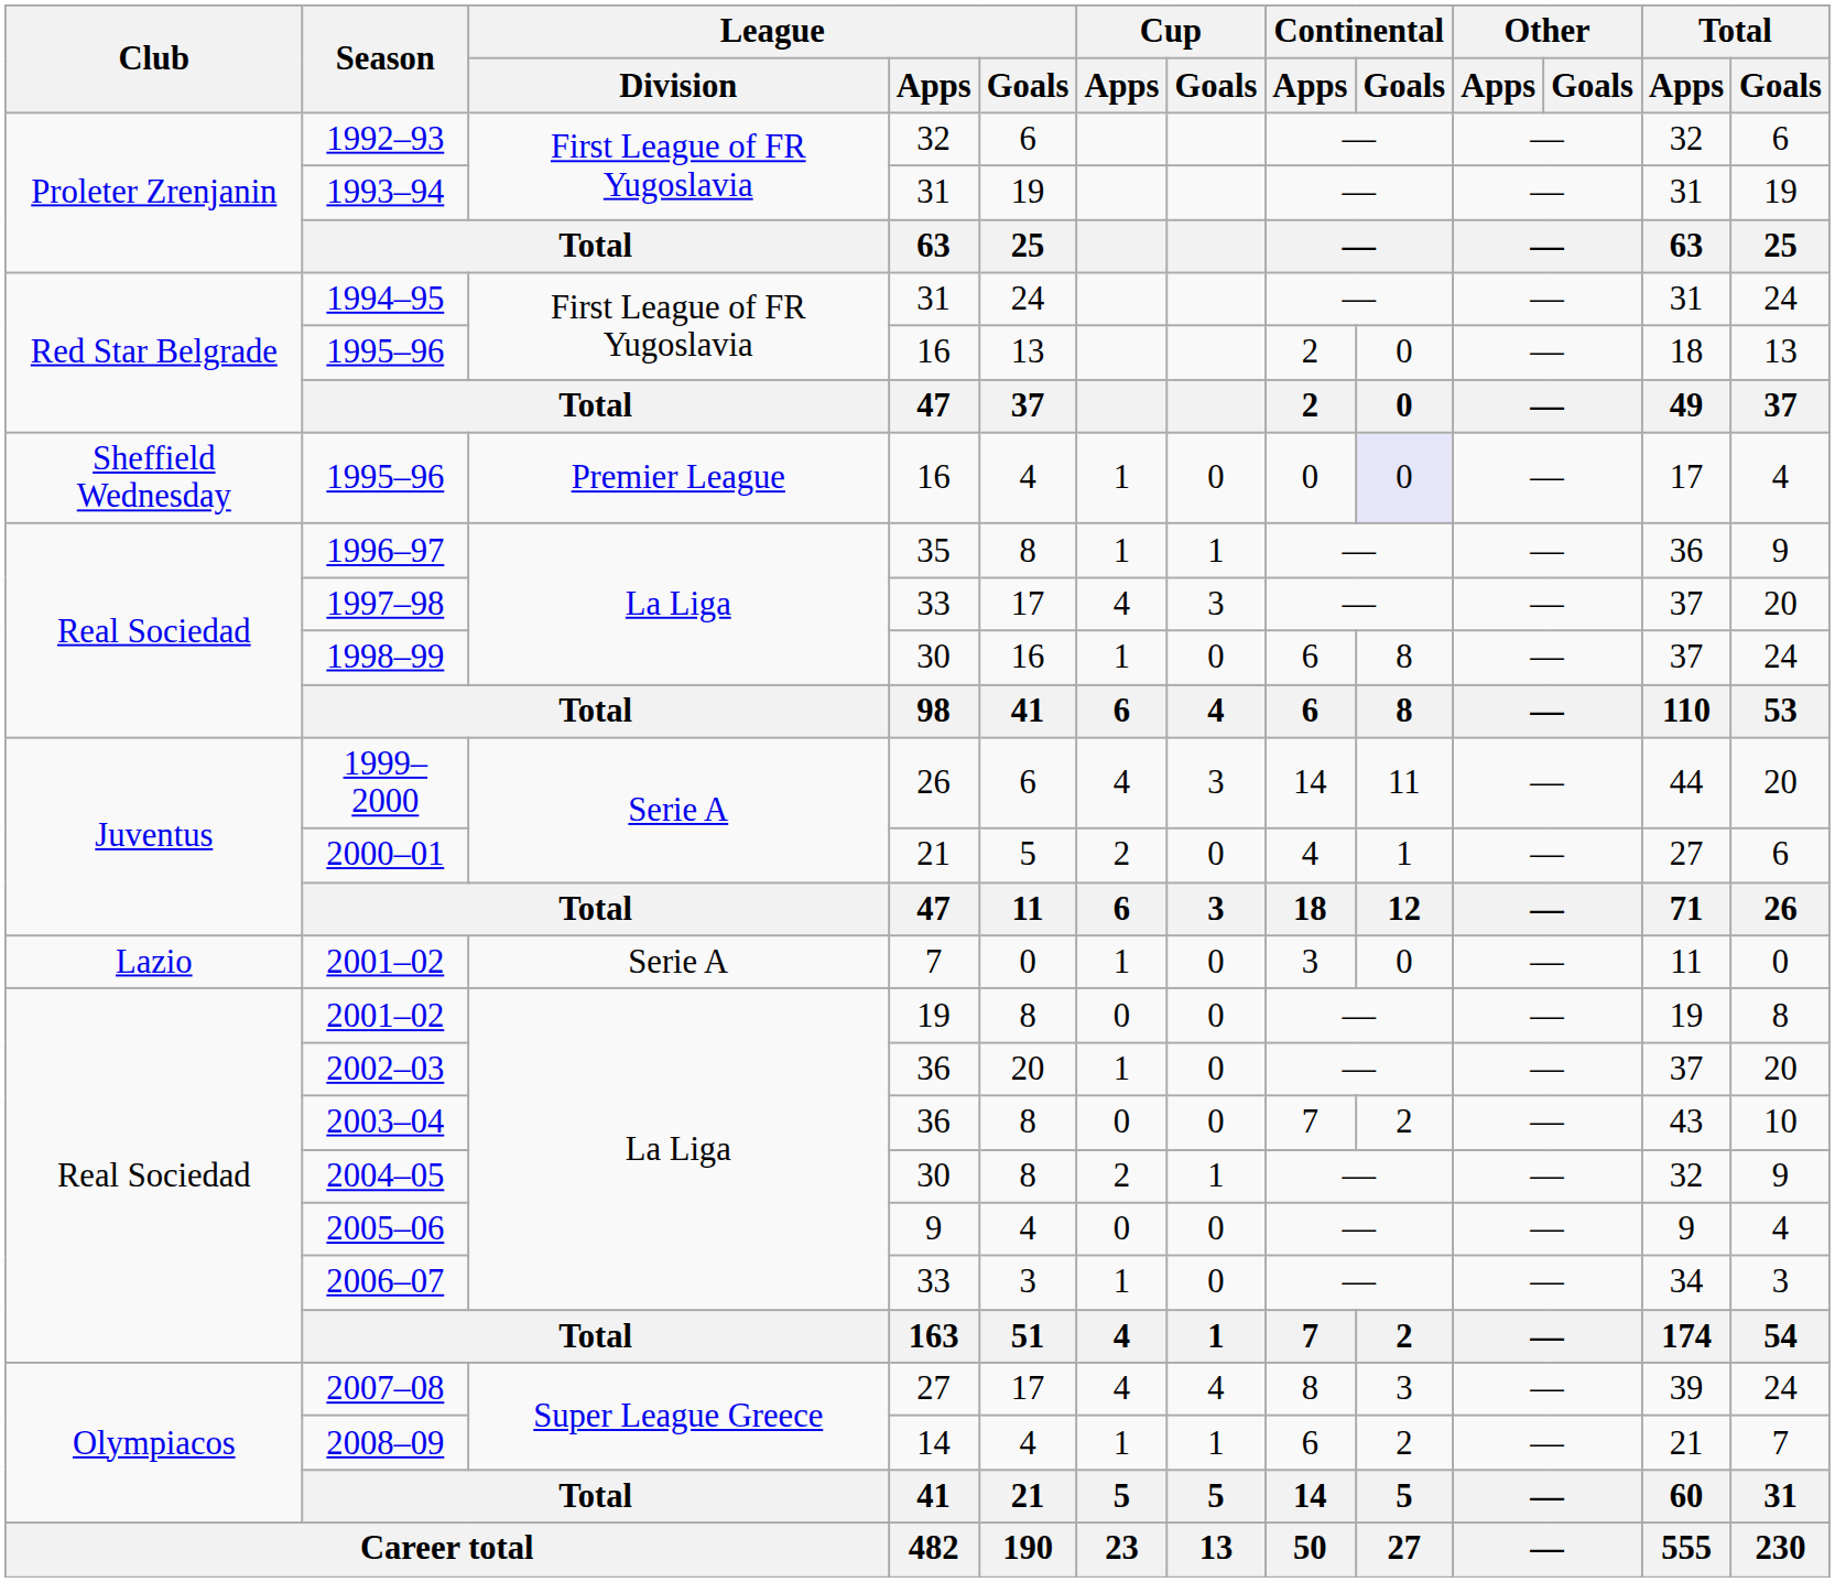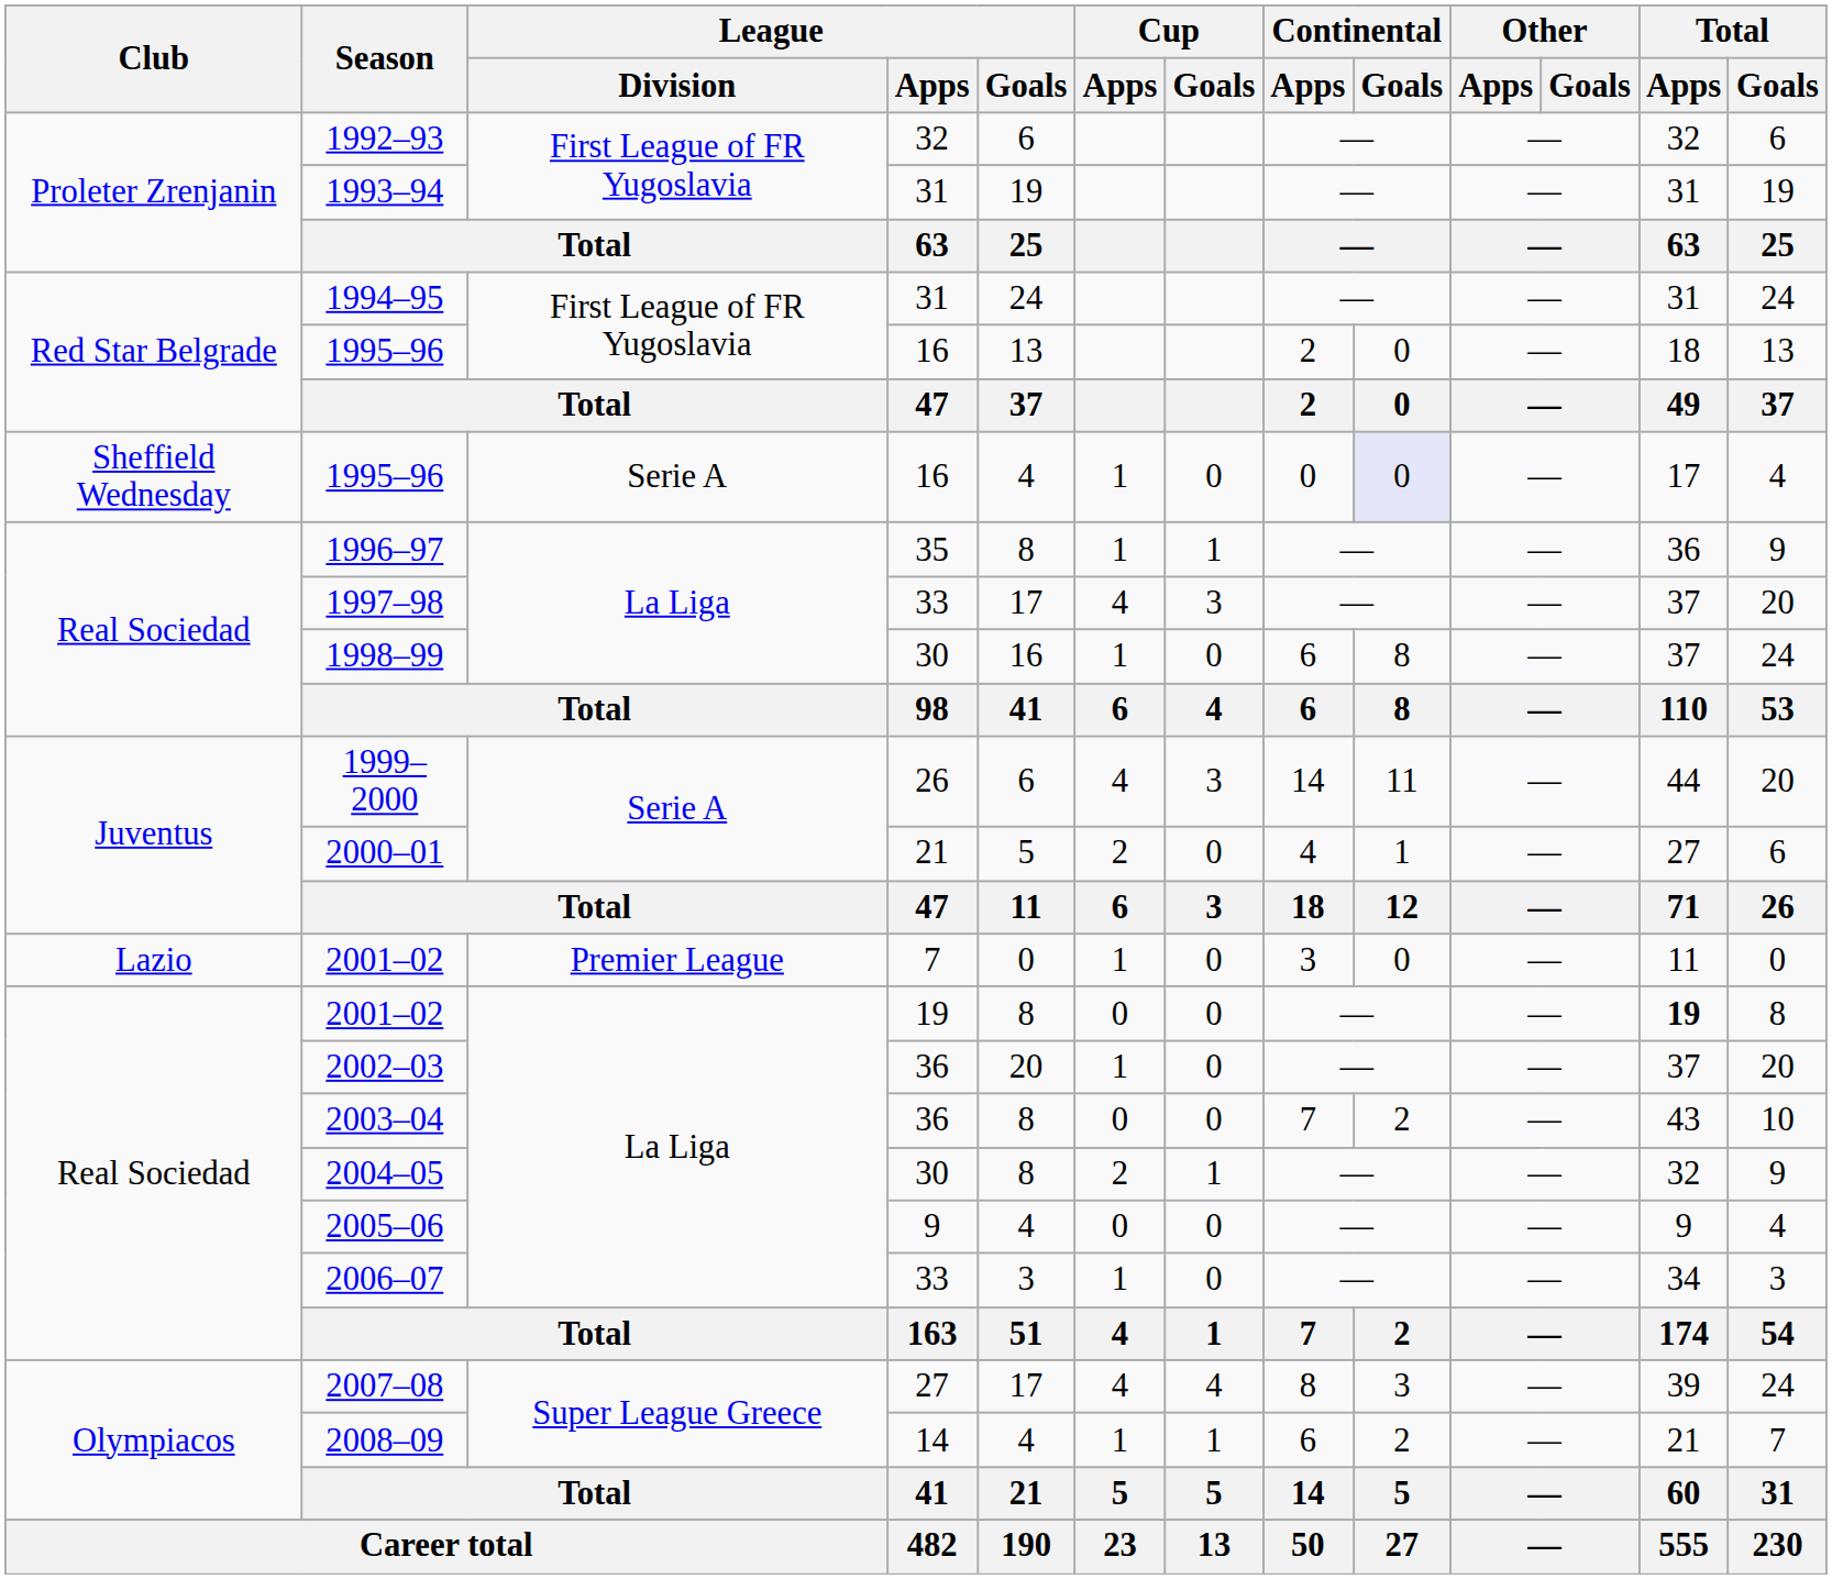 <table class="wikitable" style="text-align:center">
 <tr>
 <th rowspan="2">Club</th>
 <th rowspan="2">Season</th>
 <th colspan="3">League</th>
 <th colspan="2">Cup</th>
 <th colspan="2">Continental</th>
 <th colspan="2">Other</th>
 <th colspan="2">Total</th>
 </tr>
 <tr>
 <th>Division</th>
 <th>Apps</th>
 <th>Goals</th>
 <th>Apps</th>
 <th>Goals</th>
 <th>Apps</th>
 <th>Goals</th>
 <th>Apps</th>
 <th>Goals</th>
 <th>Apps</th>
 <th>Goals</th>
 </tr>
 <tr>
 <td rowspan="3"><a href='#'>Proleter Zrenjanin</a></td>
 <td><a href='#'>1992–93</a></td>
 <td rowspan="2"><a href='#'>First League of FR Yugoslavia</a></td>
 <td>32</td>
 <td>6</td>
 <td></td>
 <td></td>
 <td colspan="2">—</td>
 <td colspan="2">—</td>
 <td>32</td>
 <td>6</td>
 </tr>
 <tr>
 <td><a href='#'>1993–94</a></td>
 <td>31</td>
 <td>19</td>
 <td></td>
 <td></td>
 <td colspan="2">—</td>
 <td colspan="2">—</td>
 <td>31</td>
 <td>19</td>
 </tr>
 <tr>
 <th colspan="2">Total</th>
 <th>63</th>
 <th>25</th>
 <th></th>
 <th></th>
 <th colspan="2">—</th>
 <th colspan="2">—</th>
 <th>63</th>
 <th>25</th>
 </tr>
 <tr>
 <td rowspan="3"><a href='#'>Red Star Belgrade</a></td>
 <td><a href='#'>1994–95</a></td>
 <td rowspan="2">First League of FR Yugoslavia</td>
 <td>31</td>
 <td>24</td>
 <td></td>
 <td></td>
 <td colspan="2">—</td>
 <td colspan="2">—</td>
 <td>31</td>
 <td>24</td>
 </tr>
 <tr>
 <td><a href='#'>1995–96</a></td>
 <td>16</td>
 <td>13</td>
 <td></td>
 <td></td>
 <td>2</td>
 <td>0</td>
 <td colspan="2">—</td>
 <td>18</td>
 <td>13</td>
 </tr>
 <tr>
 <th colspan="2">Total</th>
 <th>47</th>
 <th>37</th>
 <th></th>
 <th></th>
 <th>2</th>
 <th>0</th>
 <th colspan="2">—</th>
 <th>49</th>
 <th>37</th>
 </tr>
 <tr>
 <td><a href='#'>Sheffield Wednesday</a></td>
 <td><a href='#'>1995–96</a></td>
-<td><a href='#'>Premier League</a></td>
+<td>Serie A</td>
 <td>16</td>
 <td>4</td>
 <td>1</td>
 <td>0</td>
 <td>0</td>
 <td style="background: lavender;">0</td>
 <td colspan="2">—</td>
 <td>17</td>
 <td>4</td>
 </tr>
 <tr>
 <td rowspan="4"><a href='#'>Real Sociedad</a></td>
 <td><a href='#'>1996–97</a></td>
 <td rowspan="3"><a href='#'>La Liga</a></td>
 <td>35</td>
 <td>8</td>
 <td>1</td>
 <td>1</td>
 <td colspan="2">—</td>
 <td colspan="2">—</td>
 <td>36</td>
 <td>9</td>
 </tr>
 <tr>
 <td><a href='#'>1997–98</a></td>
 <td>33</td>
 <td>17</td>
 <td>4</td>
 <td>3</td>
 <td colspan="2">—</td>
 <td colspan="2">—</td>
 <td>37</td>
 <td>20</td>
 </tr>
 <tr>
 <td><a href='#'>1998–99</a></td>
 <td>30</td>
 <td>16</td>
 <td>1</td>
 <td>0</td>
 <td>6</td>
 <td>8</td>
 <td colspan="2">—</td>
 <td>37</td>
 <td>24</td>
 </tr>
 <tr>
 <th colspan="2">Total</th>
 <th>98</th>
 <th>41</th>
 <th>6</th>
 <th>4</th>
 <th>6</th>
 <th>8</th>
 <th colspan="2">—</th>
 <th>110</th>
 <th>53</th>
 </tr>
 <tr>
 <td rowspan="3"><a href='#'>Juventus</a></td>
 <td><a href='#'>1999–2000</a></td>
 <td rowspan="2"><a href='#'>Serie A</a></td>
 <td>26</td>
 <td>6</td>
 <td>4</td>
 <td>3</td>
 <td>14</td>
 <td>11</td>
 <td colspan="2">—</td>
 <td>44</td>
 <td>20</td>
 </tr>
 <tr>
 <td><a href='#'>2000–01</a></td>
 <td>21</td>
 <td>5</td>
 <td>2</td>
 <td>0</td>
 <td>4</td>
 <td>1</td>
 <td colspan="2">—</td>
 <td>27</td>
 <td>6</td>
 </tr>
 <tr>
 <th colspan="2">Total</th>
 <th>47</th>
 <th>11</th>
 <th>6</th>
 <th>3</th>
 <th>18</th>
 <th>12</th>
 <th colspan="2">—</th>
 <th>71</th>
 <th>26</th>
 </tr>
 <tr>
 <td><a href='#'>Lazio</a></td>
 <td><a href='#'>2001–02</a></td>
-<td>Serie A</td>
+<td><a href='#'>Premier League</a></td>
 <td>7</td>
 <td>0</td>
 <td>1</td>
 <td>0</td>
 <td>3</td>
 <td>0</td>
 <td colspan="2">—</td>
 <td>11</td>
 <td>0</td>
 </tr>
 <tr>
 <td rowspan="7">Real Sociedad</td>
 <td><a href='#'>2001–02</a></td>
 <td rowspan="6">La Liga</td>
 <td>19</td>
 <td>8</td>
 <td>0</td>
 <td>0</td>
 <td colspan="2">—</td>
 <td colspan="2">—</td>
-<td>19</td>
+<td><strong>19</strong></td>
 <td>8</td>
 </tr>
 <tr>
 <td><a href='#'>2002–03</a></td>
 <td>36</td>
 <td>20</td>
 <td>1</td>
 <td>0</td>
 <td colspan="2">—</td>
 <td colspan="2">—</td>
 <td>37</td>
 <td>20</td>
 </tr>
 <tr>
 <td><a href='#'>2003–04</a></td>
 <td>36</td>
 <td>8</td>
 <td>0</td>
 <td>0</td>
 <td>7</td>
 <td>2</td>
 <td colspan="2">—</td>
 <td>43</td>
 <td>10</td>
 </tr>
 <tr>
 <td><a href='#'>2004–05</a></td>
 <td>30</td>
 <td>8</td>
 <td>2</td>
 <td>1</td>
 <td colspan="2">—</td>
 <td colspan="2">—</td>
 <td>32</td>
 <td>9</td>
 </tr>
 <tr>
 <td><a href='#'>2005–06</a></td>
 <td>9</td>
 <td>4</td>
 <td>0</td>
 <td>0</td>
 <td colspan="2">—</td>
 <td colspan="2">—</td>
 <td>9</td>
 <td>4</td>
 </tr>
 <tr>
 <td><a href='#'>2006–07</a></td>
 <td>33</td>
 <td>3</td>
 <td>1</td>
 <td>0</td>
 <td colspan="2">—</td>
 <td colspan="2">—</td>
 <td>34</td>
 <td>3</td>
 </tr>
 <tr>
 <th colspan="2">Total</th>
 <th>163</th>
 <th>51</th>
 <th>4</th>
 <th>1</th>
 <th>7</th>
 <th>2</th>
 <th colspan="2">—</th>
 <th>174</th>
 <th>54</th>
 </tr>
 <tr>
 <td rowspan="3"><a href='#'>Olympiacos</a></td>
 <td><a href='#'>2007–08</a></td>
 <td rowspan="2"><a href='#'>Super League Greece</a></td>
 <td>27</td>
 <td>17</td>
 <td>4</td>
 <td>4</td>
 <td>8</td>
 <td>3</td>
 <td colspan="2">—</td>
 <td>39</td>
 <td>24</td>
 </tr>
 <tr>
 <td><a href='#'>2008–09</a></td>
 <td>14</td>
 <td>4</td>
 <td>1</td>
 <td>1</td>
 <td>6</td>
 <td>2</td>
 <td colspan="2">—</td>
 <td>21</td>
 <td>7</td>
 </tr>
 <tr>
 <th colspan="2">Total</th>
 <th>41</th>
 <th>21</th>
 <th>5</th>
 <th>5</th>
 <th>14</th>
 <th>5</th>
 <th colspan="2">—</th>
 <th>60</th>
 <th>31</th>
 </tr>
 <tr>
 <th colspan="3">Career total</th>
 <th>482</th>
 <th>190</th>
 <th>23</th>
 <th>13</th>
 <th>50</th>
 <th>27</th>
 <th colspan="2">—</th>
 <th>555</th>
 <th>230</th>
 </tr>
 </table>
